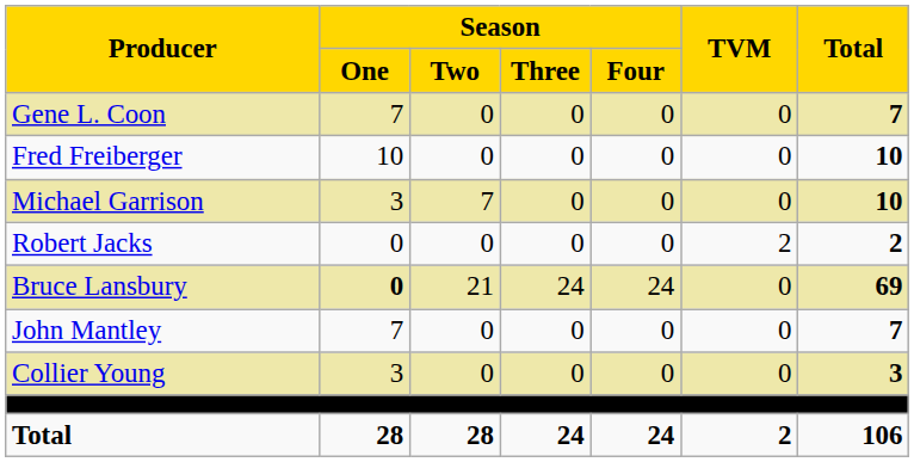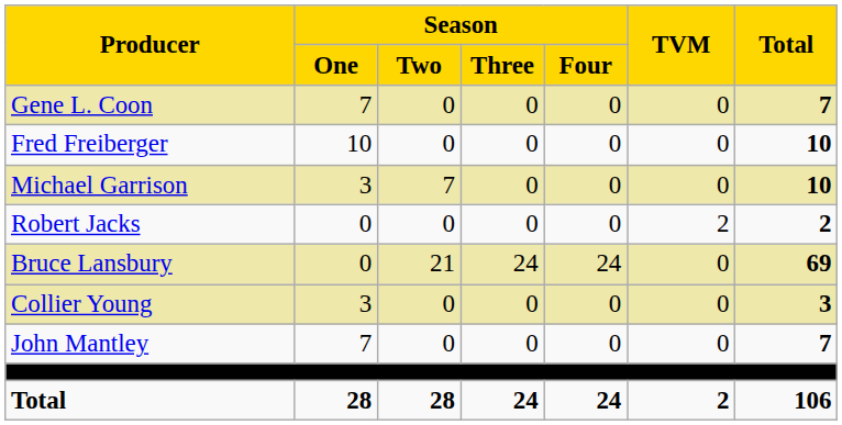 <table class="wikitable" style="width:60%;">
 <tr style="background:gold; text-align:center;">
 <td rowspan="2"><strong>Producer</strong></td>
 <td colspan="4" style="text-align:center;"><strong>Season</strong></td>
 <td rowspan="2" style="text-align:center;"><strong>TVM</strong></td>
 <td style="text-align:center;" rowspan="2"><strong>Total</strong></td>
 </tr>
 <tr style="background:gold; text-align:center;">
 <td style="width:10%;"><strong>One</strong></td>
 <td style="text-align:center; width:10%;"><strong>Two</strong></td>
 <td style="text-align:center; width:10%;"><strong>Three</strong></td>
 <td style="text-align:center; width:10%;"><strong>Four </strong></td>
 </tr>
 <tr style="background:#eee8aa;">
 <td><a href='#'>Gene L. Coon</a></td>
 <td align=right>7</td>
 <td align=right>0</td>
 <td align=right>0</td>
 <td align=right>0</td>
 <td align=right>0</td>
 <td align=right><strong>7</strong></td>
 </tr>
 <tr>
 <td><a href='#'>Fred Freiberger</a></td>
 <td align=right>10</td>
 <td align=right>0</td>
 <td align=right>0</td>
 <td align=right>0</td>
 <td align=right>0</td>
 <td align=right><strong>10</strong></td>
 </tr>
 <tr style="background:#eee8aa;">
 <td><a href='#'>Michael Garrison</a></td>
 <td align=right>3</td>
 <td align=right>7</td>
 <td align=right>0</td>
 <td align=right>0</td>
 <td align=right>0</td>
 <td align=right><strong>10</strong></td>
 </tr>
 <tr>
 <td><a href='#'>Robert Jacks</a></td>
 <td align=right>0</td>
 <td align=right>0</td>
 <td align=right>0</td>
 <td align=right>0</td>
 <td align=right>2</td>
 <td align=right><strong>2</strong></td>
 </tr>
 <tr style="background:#eee8aa;">
 <td><a href='#'>Bruce Lansbury</a></td>
-<td align=right><strong>0</strong></td>
+<td align=right>0</td>
 <td align=right>21</td>
 <td align=right>24</td>
 <td align=right>24</td>
 <td align=right>0</td>
 <td align=right><strong>69</strong></td>
+</tr>
+<tr style="background:#eee8aa;">
+<td><a href='#'>Collier Young</a></td>
+<td align=right>3</td>
+<td align=right>0</td>
+<td align=right>0</td>
+<td align=right>0</td>
+<td align=right>0</td>
+<td align=right><strong>3</strong></td>
 </tr>
 <tr>
 <td><a href='#'>John Mantley</a></td>
 <td align=right>7</td>
 <td align=right>0</td>
 <td align=right>0</td>
 <td align=right>0</td>
 <td align=right>0</td>
 <td align=right><strong>7</strong></td>
-</tr>
-<tr style="background:#eee8aa;">
-<td><a href='#'>Collier Young</a></td>
-<td align=right>3</td>
-<td align=right>0</td>
-<td align=right>0</td>
-<td align=right>0</td>
-<td align=right>0</td>
-<td align=right><strong>3</strong></td>
 </tr>
 <tr>
 <td colspan="7" style="background:black; height:3px;"></td>
 </tr>
 <tr>
 <td><strong>Total </strong></td>
 <td align=right><strong>28</strong></td>
 <td align=right><strong>28</strong></td>
 <td align=right><strong>24</strong></td>
 <td align=right><strong>24</strong></td>
 <td align=right><strong>2</strong></td>
 <td align=right><strong>106</strong></td>
 </tr>
 </table>
